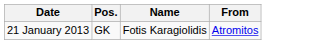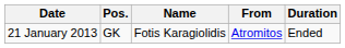 <table class="wikitable">
 <tr>
 <th>Date</th>
 <th>Pos.</th>
 <th>Name</th>
 <th>From</th>
+<th>Duration</th>
 </tr>
 <tr>
 <td>21 January 2013</td>
 <td>GK</td>
 <td> Fotis Karagiolidis</td>
 <td><a href='#'>Atromitos</a></td>
+<td>Ended</td>
 </tr>
 </table>
